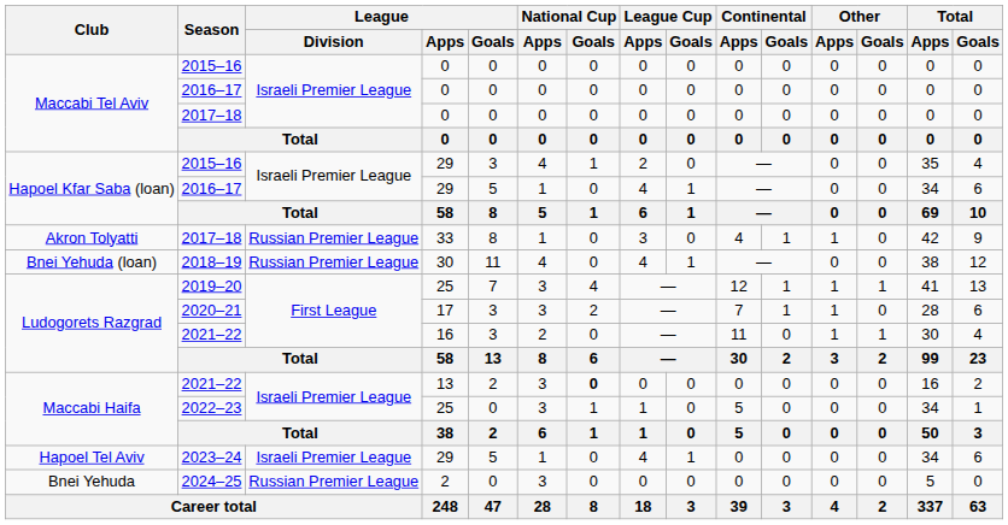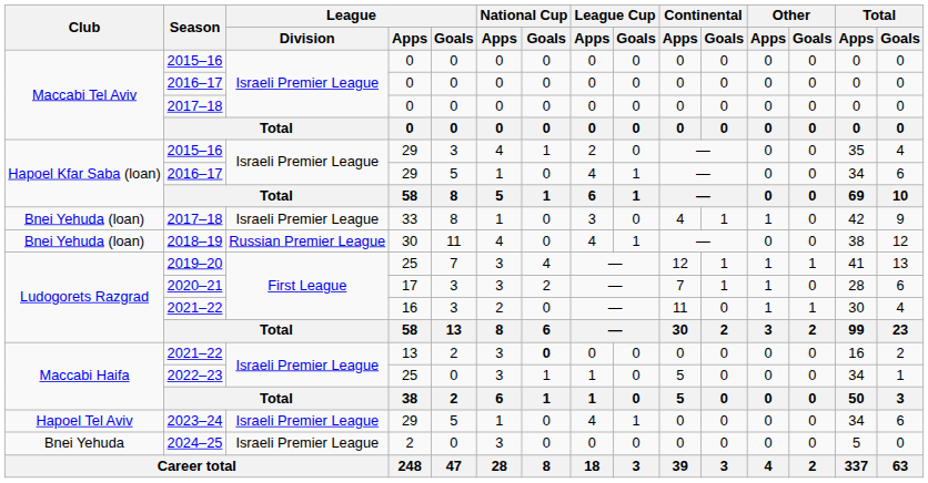 <table class="wikitable" style="text-align:center">
 <tr>
 <th rowspan="2">Club</th>
 <th rowspan="2">Season</th>
 <th colspan="3">League</th>
 <th colspan="2">National Cup</th>
 <th colspan="2">League Cup</th>
 <th colspan="2">Continental</th>
 <th colspan="2">Other</th>
 <th colspan="2">Total</th>
 </tr>
 <tr>
 <th>Division</th>
 <th>Apps</th>
 <th>Goals</th>
 <th>Apps</th>
 <th>Goals</th>
 <th>Apps</th>
 <th>Goals</th>
 <th>Apps</th>
 <th>Goals</th>
 <th>Apps</th>
 <th>Goals</th>
 <th>Apps</th>
 <th>Goals</th>
 </tr>
 <tr>
 <td rowspan="4"><a href='#'>Maccabi Tel Aviv</a></td>
 <td><a href='#'>2015–16</a></td>
 <td rowspan="3"><a href='#'>Israeli Premier League</a></td>
 <td>0</td>
 <td>0</td>
 <td>0</td>
 <td>0</td>
 <td>0</td>
 <td>0</td>
 <td>0</td>
 <td>0</td>
 <td>0</td>
 <td>0</td>
 <td>0</td>
 <td>0</td>
 </tr>
 <tr>
 <td><a href='#'>2016–17</a></td>
 <td>0</td>
 <td>0</td>
 <td>0</td>
 <td>0</td>
 <td>0</td>
 <td>0</td>
 <td>0</td>
 <td>0</td>
 <td>0</td>
 <td>0</td>
 <td>0</td>
 <td>0</td>
 </tr>
 <tr>
 <td><a href='#'>2017–18</a></td>
 <td>0</td>
 <td>0</td>
 <td>0</td>
 <td>0</td>
 <td>0</td>
 <td>0</td>
 <td>0</td>
 <td>0</td>
 <td>0</td>
 <td>0</td>
 <td>0</td>
 <td>0</td>
 </tr>
 <tr>
 <th colspan="2">Total</th>
 <th>0</th>
 <th>0</th>
 <th>0</th>
 <th>0</th>
 <th>0</th>
 <th>0</th>
 <th>0</th>
 <th>0</th>
 <th>0</th>
 <th>0</th>
 <th>0</th>
 <th>0</th>
 </tr>
 <tr>
 <td rowspan="3"><a href='#'>Hapoel Kfar Saba</a> (loan)</td>
 <td><a href='#'>2015–16</a></td>
 <td rowspan="2">Israeli Premier League</td>
 <td>29</td>
 <td>3</td>
 <td>4</td>
 <td>1</td>
 <td>2</td>
 <td>0</td>
 <td colspan="2">—</td>
 <td>0</td>
 <td>0</td>
 <td>35</td>
 <td>4</td>
 </tr>
 <tr>
 <td><a href='#'>2016–17</a></td>
 <td>29</td>
 <td>5</td>
 <td>1</td>
 <td>0</td>
 <td>4</td>
 <td>1</td>
 <td colspan="2">—</td>
 <td>0</td>
 <td>0</td>
 <td>34</td>
 <td>6</td>
 </tr>
 <tr>
 <th colspan="2">Total</th>
 <th>58</th>
 <th>8</th>
 <th>5</th>
 <th>1</th>
 <th>6</th>
 <th>1</th>
 <th colspan="2">—</th>
 <th>0</th>
 <th>0</th>
 <th>69</th>
 <th>10</th>
 </tr>
 <tr>
-<td><a href='#'>Akron Tolyatti</a></td>
+<td><a href='#'>Bnei Yehuda</a> (loan)</td>
 <td><a href='#'>2017–18</a></td>
-<td><a href='#'>Russian Premier League</a></td>
+<td>Israeli Premier League</td>
 <td>33</td>
 <td>8</td>
 <td>1</td>
 <td>0</td>
 <td>3</td>
 <td>0</td>
 <td>4</td>
 <td>1</td>
 <td>1</td>
 <td>0</td>
 <td>42</td>
 <td>9</td>
 </tr>
 <tr>
 <td><a href='#'>Bnei Yehuda</a> (loan)</td>
 <td><a href='#'>2018–19</a></td>
 <td><a href='#'>Russian Premier League</a></td>
 <td>30</td>
 <td>11</td>
 <td>4</td>
 <td>0</td>
 <td>4</td>
 <td>1</td>
 <td colspan="2">—</td>
 <td>0</td>
 <td>0</td>
 <td>38</td>
 <td>12</td>
 </tr>
 <tr>
 <td rowspan="4"><a href='#'>Ludogorets Razgrad</a></td>
 <td><a href='#'>2019–20</a></td>
 <td rowspan="3"><a href='#'>First League</a></td>
 <td>25</td>
 <td>7</td>
 <td>3</td>
 <td>4</td>
 <td colspan="2">—</td>
 <td>12</td>
 <td>1</td>
 <td>1</td>
 <td>1</td>
 <td>41</td>
 <td>13</td>
 </tr>
 <tr>
 <td><a href='#'>2020–21</a></td>
 <td>17</td>
 <td>3</td>
 <td>3</td>
 <td>2</td>
 <td colspan="2">—</td>
 <td>7</td>
 <td>1</td>
 <td>1</td>
 <td>0</td>
 <td>28</td>
 <td>6</td>
 </tr>
 <tr>
 <td><a href='#'>2021–22</a></td>
 <td>16</td>
 <td>3</td>
 <td>2</td>
 <td>0</td>
 <td colspan="2">—</td>
 <td>11</td>
 <td>0</td>
 <td>1</td>
 <td>1</td>
 <td>30</td>
 <td>4</td>
 </tr>
 <tr =>
 <th colspan="2">Total</th>
 <th>58</th>
 <th>13</th>
 <th>8</th>
 <th>6</th>
 <th colspan="2">—</th>
 <th>30</th>
 <th>2</th>
 <th>3</th>
 <th>2</th>
 <th>99</th>
 <th>23</th>
 </tr>
 <tr>
 <td rowspan="3"><a href='#'>Maccabi Haifa</a></td>
 <td><a href='#'>2021–22</a></td>
 <td rowspan="2"><a href='#'>Israeli Premier League</a></td>
 <td>13</td>
 <td>2</td>
 <td>3</td>
 <td><strong>0</strong></td>
 <td>0</td>
 <td>0</td>
 <td>0</td>
 <td>0</td>
 <td>0</td>
 <td>0</td>
 <td>16</td>
 <td>2</td>
 </tr>
 <tr>
 <td><a href='#'>2022–23</a></td>
 <td>25</td>
 <td>0</td>
 <td>3</td>
 <td>1</td>
 <td>1</td>
 <td>0</td>
 <td>5</td>
 <td>0</td>
 <td>0</td>
 <td>0</td>
 <td>34</td>
 <td>1</td>
 </tr>
 <tr>
 <th colspan="2">Total</th>
 <th>38</th>
 <th>2</th>
 <th>6</th>
 <th>1</th>
 <th>1</th>
 <th>0</th>
 <th>5</th>
 <th>0</th>
 <th>0</th>
 <th>0</th>
 <th>50</th>
 <th>3</th>
 </tr>
 <tr>
 <td><a href='#'>Hapoel Tel Aviv</a></td>
 <td><a href='#'>2023–24</a></td>
 <td><a href='#'>Israeli Premier League</a></td>
 <td>29</td>
 <td>5</td>
 <td>1</td>
 <td>0</td>
 <td>4</td>
 <td>1</td>
 <td>0</td>
 <td>0</td>
 <td>0</td>
 <td>0</td>
 <td>34</td>
 <td>6</td>
 </tr>
 <tr>
 <td>Bnei Yehuda</td>
 <td><a href='#'>2024–25</a></td>
-<td><a href='#'>Russian Premier League</a></td>
+<td>Israeli Premier League</td>
 <td>2</td>
 <td>0</td>
 <td>3</td>
 <td>0</td>
 <td>0</td>
 <td>0</td>
 <td>0</td>
 <td>0</td>
 <td>0</td>
 <td>0</td>
 <td>5</td>
 <td>0</td>
 </tr>
 <tr>
 <th colspan="3">Career total</th>
 <th>248</th>
 <th>47</th>
 <th>28</th>
 <th>8</th>
 <th>18</th>
 <th>3</th>
 <th>39</th>
 <th>3</th>
 <th>4</th>
 <th>2</th>
 <th>337</th>
 <th>63</th>
 </tr>
 </table>
